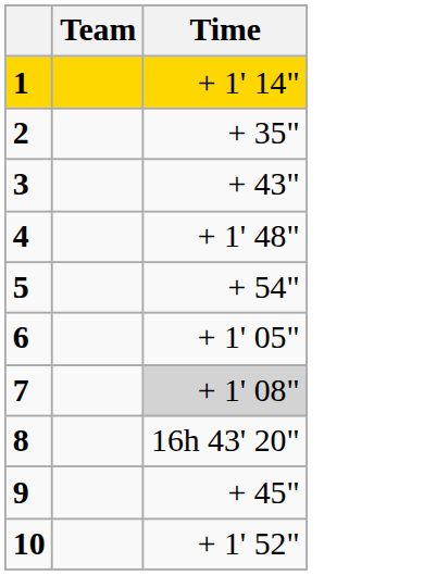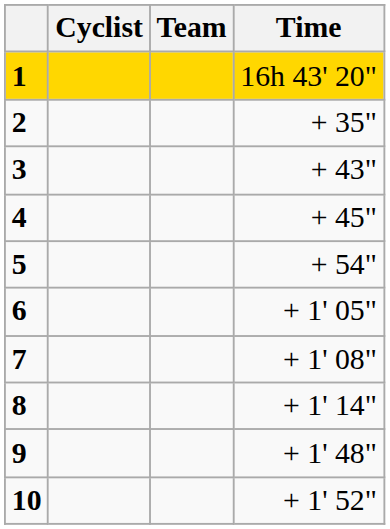 <table class="wikitable">
 <tr>
 <th></th>
+<th>Cyclist</th>
 <th>Team</th>
 <th>Time</th>
 </tr>
 <tr bgcolor="gold">
 <td><strong>1</strong></td>
 <td></td>
-<td align="right">+ 1' 14"</td>
+<td></td>
+<td align="right">16h 43' 20"</td>
 </tr>
 <tr>
 <td><strong>2</strong></td>
+<td></td>
 <td></td>
 <td align="right">+ 35"</td>
 </tr>
 <tr>
 <td><strong>3</strong></td>
 <td></td>
+<td></td>
 <td align="right">+ 43"</td>
 </tr>
 <tr>
 <td><strong>4</strong></td>
 <td></td>
-<td align="right">+ 1' 48"</td>
+<td></td>
+<td align="right">+ 45"</td>
 </tr>
 <tr>
 <td><strong>5</strong></td>
+<td></td>
 <td></td>
 <td align="right">+ 54"</td>
 </tr>
 <tr>
 <td><strong>6</strong></td>
 <td></td>
+<td></td>
 <td align="right">+ 1' 05"</td>
 </tr>
 <tr>
 <td><strong>7</strong></td>
 <td></td>
-<td align="right" style="background: lightgrey;">+ 1' 08"</td>
+<td></td>
+<td align="right">+ 1' 08"</td>
 </tr>
 <tr>
 <td><strong>8</strong></td>
 <td></td>
-<td align="right">16h 43' 20"</td>
+<td></td>
+<td align="right">+ 1' 14"</td>
 </tr>
 <tr>
 <td><strong>9</strong></td>
 <td></td>
-<td align="right">+ 45"</td>
+<td></td>
+<td align="right">+ 1' 48"</td>
 </tr>
 <tr>
 <td><strong>10</strong></td>
 <td></td>
+<td></td>
 <td align="right">+ 1' 52"</td>
 </tr>
 </table>
